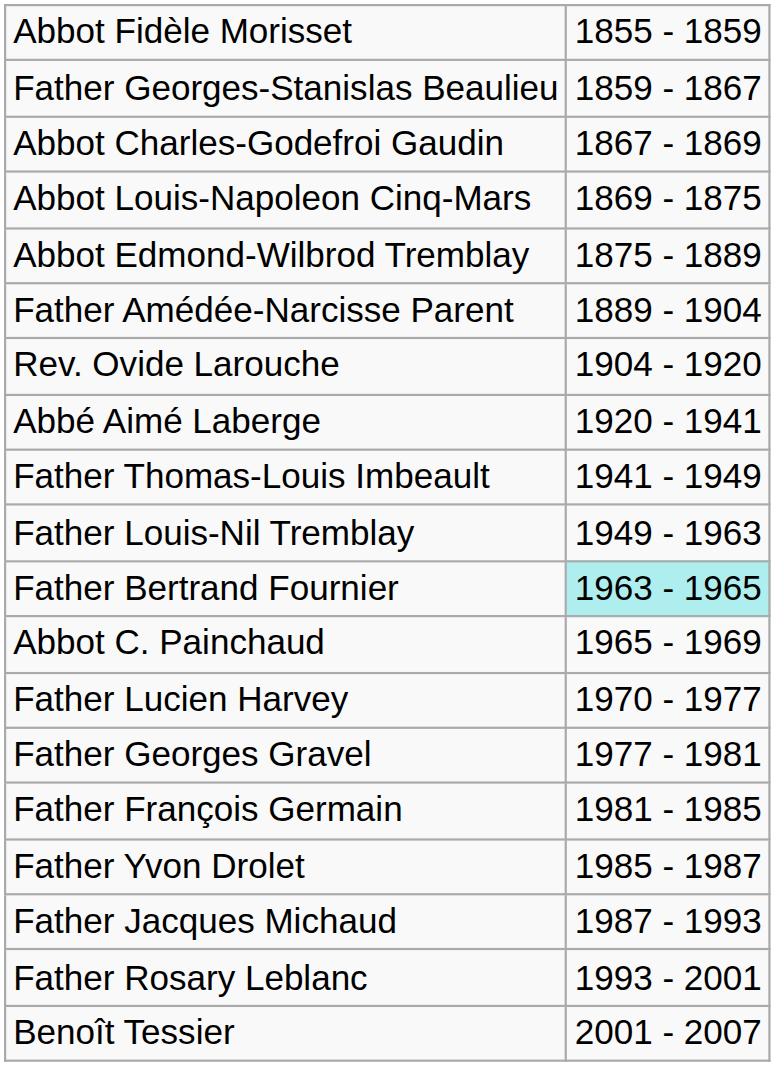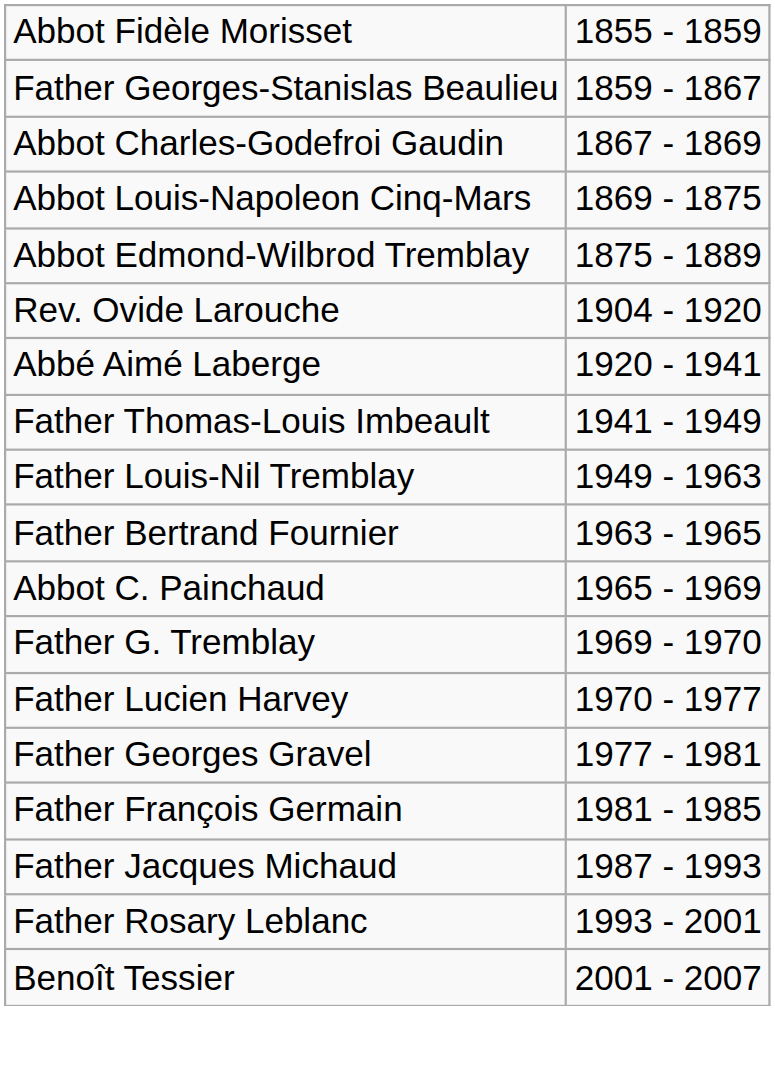 <table class="wikitable">
 <tr>
 <td>Abbot Fidèle Morisset</td>
 <td>1855 - 1859</td>
 </tr>
 <tr>
 <td>Father Georges-Stanislas Beaulieu</td>
 <td>1859 - 1867</td>
 </tr>
 <tr>
 <td>Abbot Charles-Godefroi Gaudin</td>
 <td>1867 - 1869</td>
 </tr>
 <tr>
 <td>Abbot Louis-Napoleon Cinq-Mars</td>
 <td>1869 - 1875</td>
 </tr>
 <tr>
 <td>Abbot Edmond-Wilbrod Tremblay</td>
 <td>1875 - 1889</td>
 </tr>
 <tr>
-<td>Father Amédée-Narcisse Parent</td>
-<td>1889 - 1904</td>
-</tr>
-<tr>
 <td>Rev. Ovide Larouche</td>
 <td>1904 - 1920</td>
 </tr>
 <tr>
 <td>Abbé Aimé Laberge</td>
 <td>1920 - 1941</td>
 </tr>
 <tr>
 <td>Father Thomas-Louis Imbeault</td>
 <td>1941 - 1949</td>
 </tr>
 <tr>
 <td>Father Louis-Nil Tremblay</td>
 <td>1949 - 1963</td>
 </tr>
 <tr>
 <td>Father Bertrand Fournier</td>
-<td style="background: paleturquoise;">1963 - 1965</td>
+<td>1963 - 1965</td>
 </tr>
 <tr>
 <td>Abbot C. Painchaud</td>
 <td>1965 - 1969</td>
+</tr>
+<tr>
+<td>Father G. Tremblay</td>
+<td>1969 - 1970</td>
 </tr>
 <tr>
 <td>Father Lucien Harvey</td>
 <td>1970 - 1977</td>
 </tr>
 <tr>
 <td>Father Georges Gravel</td>
 <td>1977 - 1981</td>
 </tr>
 <tr>
 <td>Father François Germain</td>
 <td>1981 - 1985</td>
 </tr>
 <tr>
-<td>Father Yvon Drolet</td>
-<td>1985 - 1987</td>
-</tr>
-<tr>
 <td>Father Jacques Michaud</td>
 <td>1987 - 1993</td>
 </tr>
 <tr>
 <td>Father Rosary Leblanc</td>
 <td>1993 - 2001</td>
 </tr>
 <tr>
 <td>Benoît Tessier</td>
 <td>2001 - 2007</td>
 </tr>
 </table>
